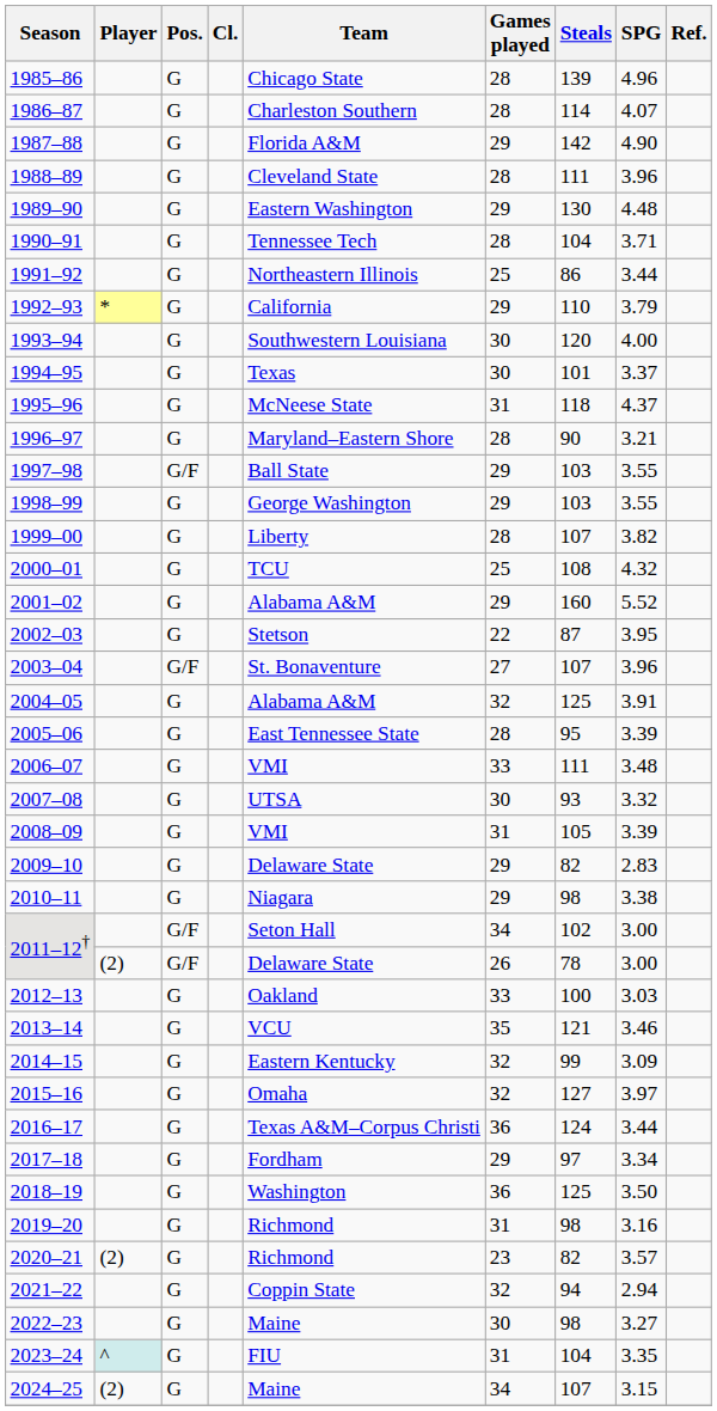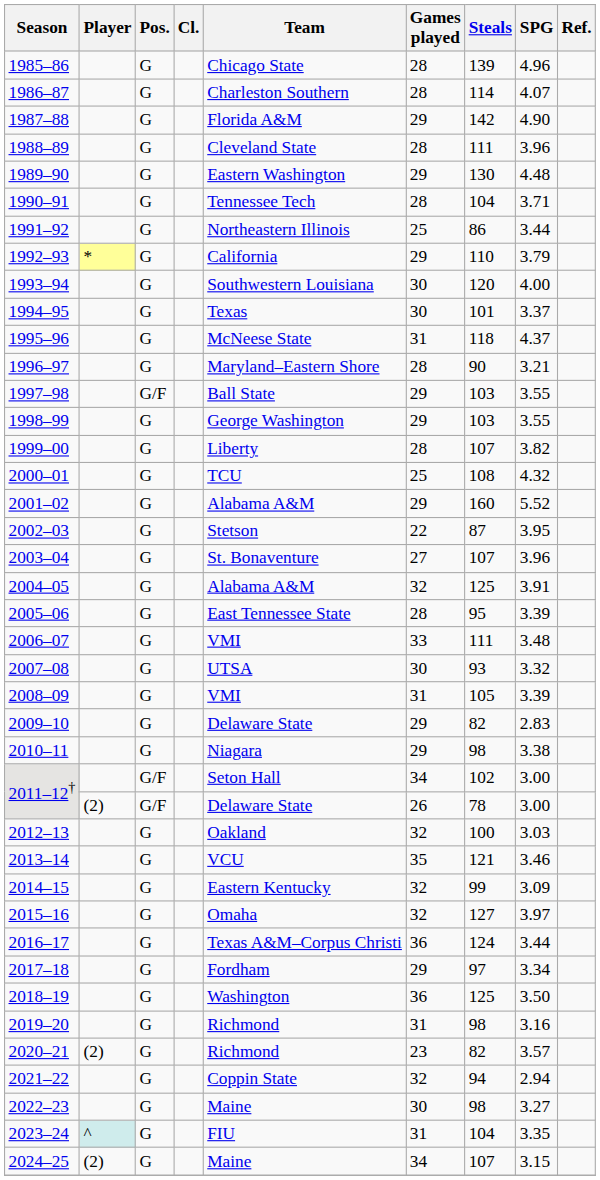 <table class="wikitable sortable">
 <tr>
 <th>Season</th>
 <th>Player</th>
 <th class="unsortable">Pos.</th>
 <th>Cl.</th>
 <th>Team</th>
 <th>Games<br>played</th>
 <th><a href='#'>Steals</a></th>
 <th>SPG</th>
 <th class="unsortable">Ref.</th>
 </tr>
 <tr>
 <td><a href='#'>1985–86</a></td>
 <td></td>
 <td>G</td>
 <td></td>
 <td><a href='#'>Chicago State</a></td>
 <td>28</td>
 <td>139</td>
 <td>4.96</td>
 <td align=center></td>
 </tr>
 <tr>
 <td><a href='#'>1986–87</a></td>
 <td></td>
 <td>G</td>
 <td></td>
 <td><a href='#'>Charleston Southern</a></td>
 <td>28</td>
 <td>114</td>
 <td>4.07</td>
 <td align=center></td>
 </tr>
 <tr>
 <td><a href='#'>1987–88</a></td>
 <td></td>
 <td>G</td>
 <td></td>
 <td><a href='#'>Florida A&M</a></td>
 <td>29</td>
 <td>142</td>
 <td>4.90</td>
 <td align=center></td>
 </tr>
 <tr>
 <td><a href='#'>1988–89</a></td>
 <td></td>
 <td>G</td>
 <td></td>
 <td><a href='#'>Cleveland State</a></td>
 <td>28</td>
 <td>111</td>
 <td>3.96</td>
 <td align=center></td>
 </tr>
 <tr>
 <td><a href='#'>1989–90</a></td>
 <td> </td>
 <td>G</td>
 <td></td>
 <td><a href='#'>Eastern Washington</a></td>
 <td>29</td>
 <td>130</td>
 <td>4.48</td>
 <td align=center></td>
 </tr>
 <tr>
 <td><a href='#'>1990–91</a></td>
 <td></td>
 <td>G</td>
 <td></td>
 <td><a href='#'>Tennessee Tech</a></td>
 <td>28</td>
 <td>104</td>
 <td>3.71</td>
 <td align=center></td>
 </tr>
 <tr>
 <td><a href='#'>1991–92</a></td>
 <td></td>
 <td>G</td>
 <td></td>
 <td><a href='#'>Northeastern Illinois</a></td>
 <td>25</td>
 <td>86</td>
 <td>3.44</td>
 <td align=center></td>
 </tr>
 <tr>
 <td><a href='#'>1992–93</a></td>
 <td style="background-color:#FFFF99;">*</td>
 <td>G</td>
 <td></td>
 <td><a href='#'>California</a></td>
 <td>29</td>
 <td>110</td>
 <td>3.79</td>
 <td align=center></td>
 </tr>
 <tr>
 <td><a href='#'>1993–94</a></td>
 <td></td>
 <td>G</td>
 <td></td>
 <td><a href='#'>Southwestern Louisiana</a></td>
 <td>30</td>
 <td>120</td>
 <td>4.00</td>
 <td align=center></td>
 </tr>
 <tr>
 <td><a href='#'>1994–95</a></td>
 <td></td>
 <td>G</td>
 <td></td>
 <td><a href='#'>Texas</a></td>
 <td>30</td>
 <td>101</td>
 <td>3.37</td>
 <td align=center></td>
 </tr>
 <tr>
 <td><a href='#'>1995–96</a></td>
 <td></td>
 <td>G</td>
 <td></td>
 <td><a href='#'>McNeese State</a></td>
 <td>31</td>
 <td>118</td>
 <td>4.37</td>
 <td align=center></td>
 </tr>
 <tr>
 <td><a href='#'>1996–97</a></td>
 <td></td>
 <td>G</td>
 <td></td>
 <td><a href='#'>Maryland–Eastern Shore</a></td>
 <td>28</td>
 <td>90</td>
 <td>3.21</td>
 <td align=center></td>
 </tr>
 <tr>
 <td><a href='#'>1997–98</a></td>
 <td></td>
 <td>G/F</td>
 <td></td>
 <td><a href='#'>Ball State</a></td>
 <td>29</td>
 <td>103</td>
 <td>3.55</td>
 <td align=center></td>
 </tr>
 <tr>
 <td><a href='#'>1998–99</a></td>
 <td></td>
 <td>G</td>
 <td></td>
 <td><a href='#'>George Washington</a></td>
 <td>29</td>
 <td>103</td>
 <td>3.55</td>
 <td align=center></td>
 </tr>
 <tr>
 <td><a href='#'>1999–00</a></td>
 <td></td>
 <td>G</td>
 <td></td>
 <td><a href='#'>Liberty</a></td>
 <td>28</td>
 <td>107</td>
 <td>3.82</td>
 <td align=center></td>
 </tr>
 <tr>
 <td><a href='#'>2000–01</a></td>
 <td></td>
 <td>G</td>
 <td></td>
 <td><a href='#'>TCU</a></td>
 <td>25</td>
 <td>108</td>
 <td>4.32</td>
 <td align=center></td>
 </tr>
 <tr>
 <td><a href='#'>2001–02</a></td>
 <td></td>
 <td>G</td>
 <td></td>
 <td><a href='#'>Alabama A&M</a></td>
 <td>29</td>
 <td>160</td>
 <td>5.52</td>
 <td align=center></td>
 </tr>
 <tr>
 <td><a href='#'>2002–03</a></td>
 <td></td>
 <td>G</td>
 <td></td>
 <td><a href='#'>Stetson</a></td>
 <td>22</td>
 <td>87</td>
 <td>3.95</td>
 <td align=center></td>
 </tr>
 <tr>
 <td><a href='#'>2003–04</a></td>
 <td></td>
-<td>G/F</td>
+<td>G</td>
 <td></td>
 <td><a href='#'>St. Bonaventure</a></td>
 <td>27</td>
 <td>107</td>
 <td>3.96</td>
 <td align=center></td>
 </tr>
 <tr>
 <td><a href='#'>2004–05</a></td>
 <td></td>
 <td>G</td>
 <td></td>
 <td><a href='#'>Alabama A&M</a></td>
 <td>32</td>
 <td>125</td>
 <td>3.91</td>
 <td align=center></td>
 </tr>
 <tr>
 <td><a href='#'>2005–06</a></td>
 <td></td>
 <td>G</td>
 <td></td>
 <td><a href='#'>East Tennessee State</a></td>
 <td>28</td>
 <td>95</td>
 <td>3.39</td>
 <td align=center></td>
 </tr>
 <tr>
 <td><a href='#'>2006–07</a></td>
 <td></td>
 <td>G</td>
 <td></td>
 <td><a href='#'>VMI</a></td>
 <td>33</td>
 <td>111</td>
 <td>3.48</td>
 <td align=center></td>
 </tr>
 <tr>
 <td><a href='#'>2007–08</a></td>
 <td></td>
 <td>G</td>
 <td></td>
 <td><a href='#'>UTSA</a></td>
 <td>30</td>
 <td>93</td>
 <td>3.32</td>
 <td align=center></td>
 </tr>
 <tr>
 <td><a href='#'>2008–09</a></td>
 <td></td>
 <td>G</td>
 <td></td>
 <td><a href='#'>VMI</a></td>
 <td>31</td>
 <td>105</td>
 <td>3.39</td>
 <td align=center></td>
 </tr>
 <tr>
 <td><a href='#'>2009–10</a></td>
 <td></td>
 <td>G</td>
 <td></td>
 <td><a href='#'>Delaware State</a></td>
 <td>29</td>
 <td>82</td>
 <td>2.83</td>
 <td align=center></td>
 </tr>
 <tr>
 <td><a href='#'>2010–11</a></td>
 <td></td>
 <td>G</td>
 <td></td>
 <td><a href='#'>Niagara</a></td>
 <td>29</td>
 <td>98</td>
 <td>3.38</td>
 <td align=center></td>
 </tr>
 <tr>
 <td style="background-color:#E5E4E2;" rowspan=2><a href='#'>2011–12</a><sup>†</sup></td>
 <td></td>
 <td>G/F</td>
 <td></td>
 <td><a href='#'>Seton Hall</a></td>
 <td>34</td>
 <td>102</td>
 <td>3.00</td>
 <td align=center></td>
 </tr>
 <tr>
 <td> (2)</td>
 <td>G/F</td>
 <td></td>
 <td><a href='#'>Delaware State</a></td>
 <td>26</td>
 <td>78</td>
 <td>3.00</td>
 <td align=center></td>
 </tr>
 <tr>
 <td><a href='#'>2012–13</a></td>
 <td></td>
 <td>G</td>
 <td></td>
 <td><a href='#'>Oakland</a></td>
-<td>33</td>
+<td>32</td>
 <td>100</td>
 <td>3.03</td>
 <td align=center></td>
 </tr>
 <tr>
 <td><a href='#'>2013–14</a></td>
 <td></td>
 <td>G</td>
 <td></td>
 <td><a href='#'>VCU</a></td>
 <td>35</td>
 <td>121</td>
 <td>3.46</td>
 <td align=center></td>
 </tr>
 <tr>
 <td><a href='#'>2014–15</a></td>
 <td></td>
 <td>G</td>
 <td></td>
 <td><a href='#'>Eastern Kentucky</a></td>
 <td>32</td>
 <td>99</td>
 <td>3.09</td>
 <td align=center></td>
 </tr>
 <tr>
 <td><a href='#'>2015–16</a></td>
 <td></td>
 <td>G</td>
 <td></td>
 <td><a href='#'>Omaha</a></td>
 <td>32</td>
 <td>127</td>
 <td>3.97</td>
 <td align=center></td>
 </tr>
 <tr>
 <td><a href='#'>2016–17</a></td>
 <td></td>
 <td>G</td>
 <td></td>
 <td><a href='#'>Texas A&M–Corpus Christi</a></td>
 <td>36</td>
 <td>124</td>
 <td>3.44</td>
 <td align=center></td>
 </tr>
 <tr>
 <td><a href='#'>2017–18</a></td>
 <td></td>
 <td>G</td>
 <td></td>
 <td><a href='#'>Fordham</a></td>
 <td>29</td>
 <td>97</td>
 <td>3.34</td>
 <td align=center></td>
 </tr>
 <tr>
 <td><a href='#'>2018–19</a></td>
 <td></td>
 <td>G</td>
 <td></td>
 <td><a href='#'>Washington</a></td>
 <td>36</td>
 <td>125</td>
 <td>3.50</td>
 <td align=center></td>
 </tr>
 <tr>
 <td><a href='#'>2019–20</a></td>
 <td></td>
 <td>G</td>
 <td></td>
 <td><a href='#'>Richmond</a></td>
 <td>31</td>
 <td>98</td>
 <td>3.16</td>
 <td align=center></td>
 </tr>
 <tr>
 <td><a href='#'>2020–21</a></td>
 <td> (2)</td>
 <td>G</td>
 <td></td>
 <td><a href='#'>Richmond</a></td>
 <td>23</td>
 <td>82</td>
 <td>3.57</td>
 <td align=center></td>
 </tr>
 <tr>
 <td><a href='#'>2021–22</a></td>
 <td></td>
 <td>G</td>
 <td></td>
 <td><a href='#'>Coppin State</a></td>
 <td>32</td>
 <td>94</td>
 <td>2.94</td>
 <td align=center></td>
 </tr>
 <tr>
 <td><a href='#'>2022–23</a></td>
 <td></td>
 <td>G</td>
 <td></td>
 <td><a href='#'>Maine</a></td>
 <td>30</td>
 <td>98</td>
 <td>3.27</td>
 <td align=center></td>
 </tr>
 <tr>
 <td><a href='#'>2023–24</a></td>
 <td style="background-color:#CFECEC;">^</td>
 <td>G</td>
 <td></td>
 <td><a href='#'>FIU</a></td>
 <td>31</td>
 <td>104</td>
 <td>3.35</td>
 <td align=center></td>
 </tr>
 <tr>
 <td><a href='#'>2024–25</a></td>
 <td> (2)</td>
 <td>G</td>
 <td></td>
 <td><a href='#'>Maine</a></td>
 <td>34</td>
 <td>107</td>
 <td>3.15</td>
 <td align=center></td>
 </tr>
 <tr>
 </tr>
 </table>
